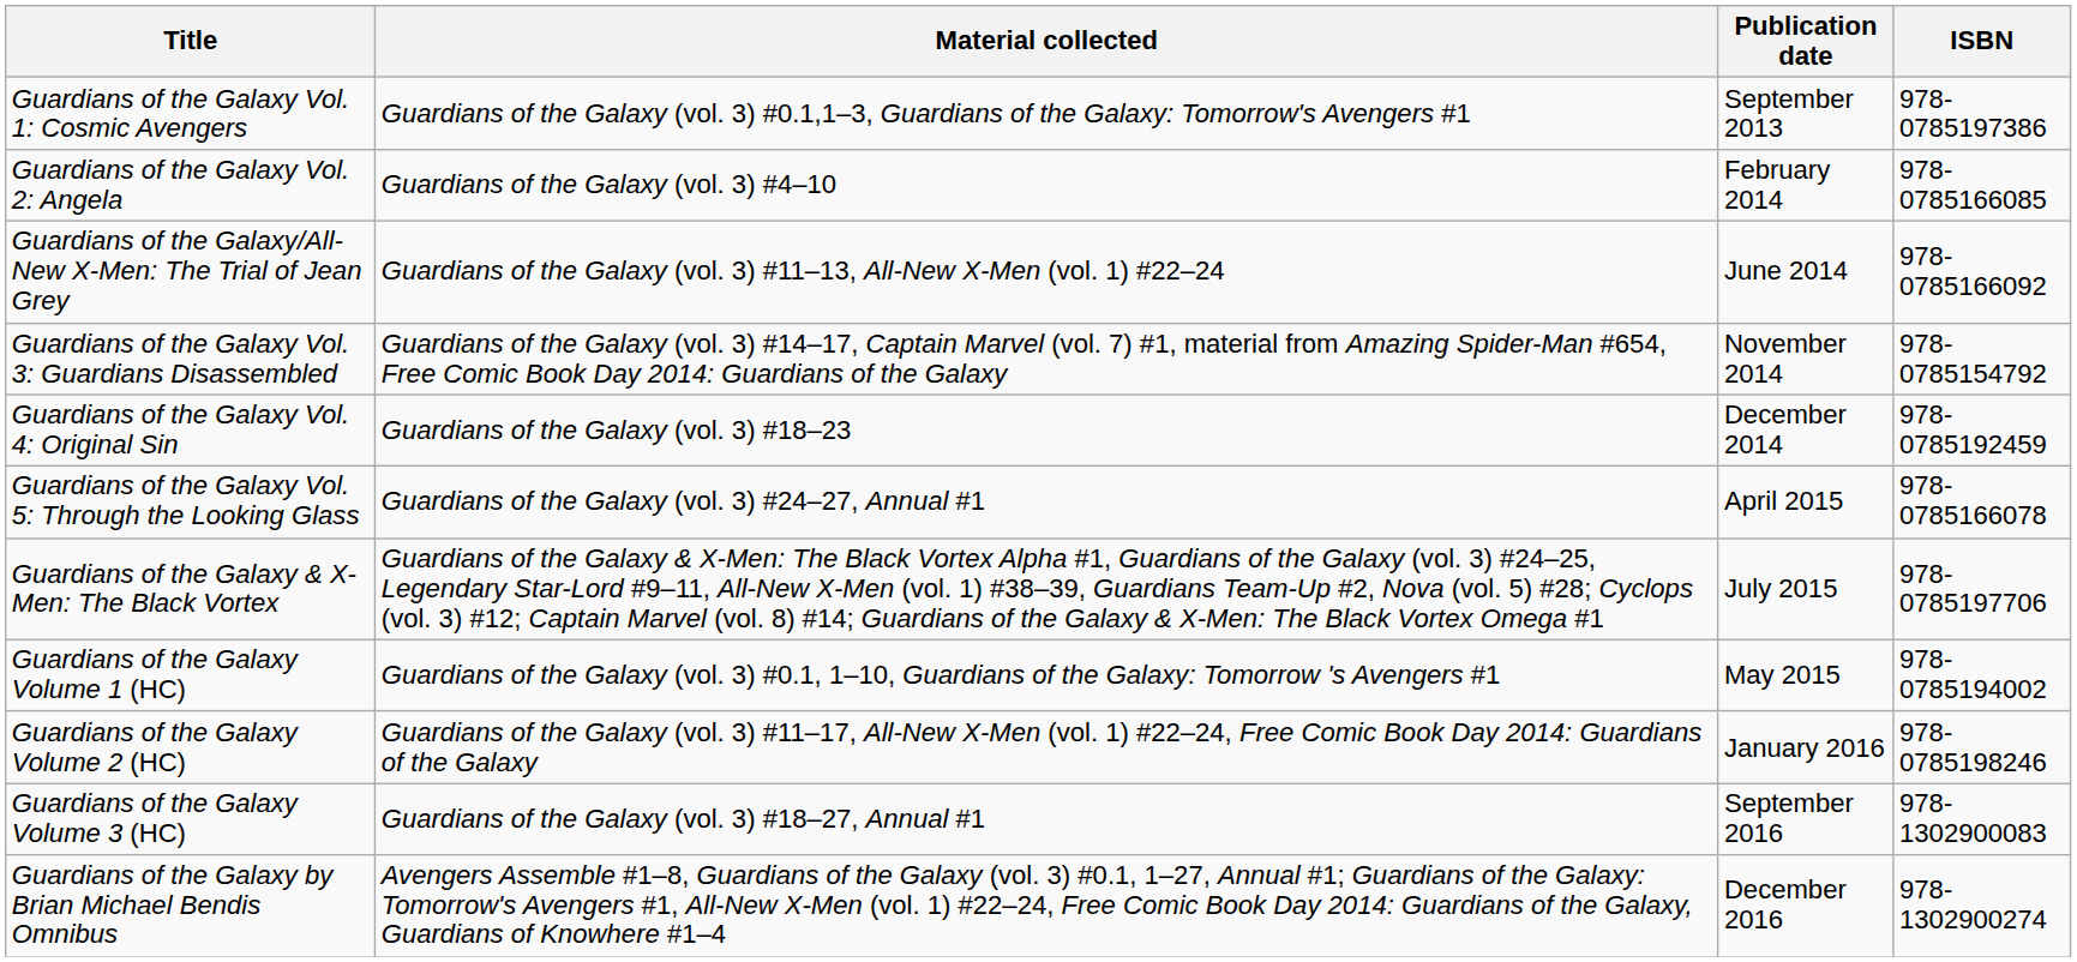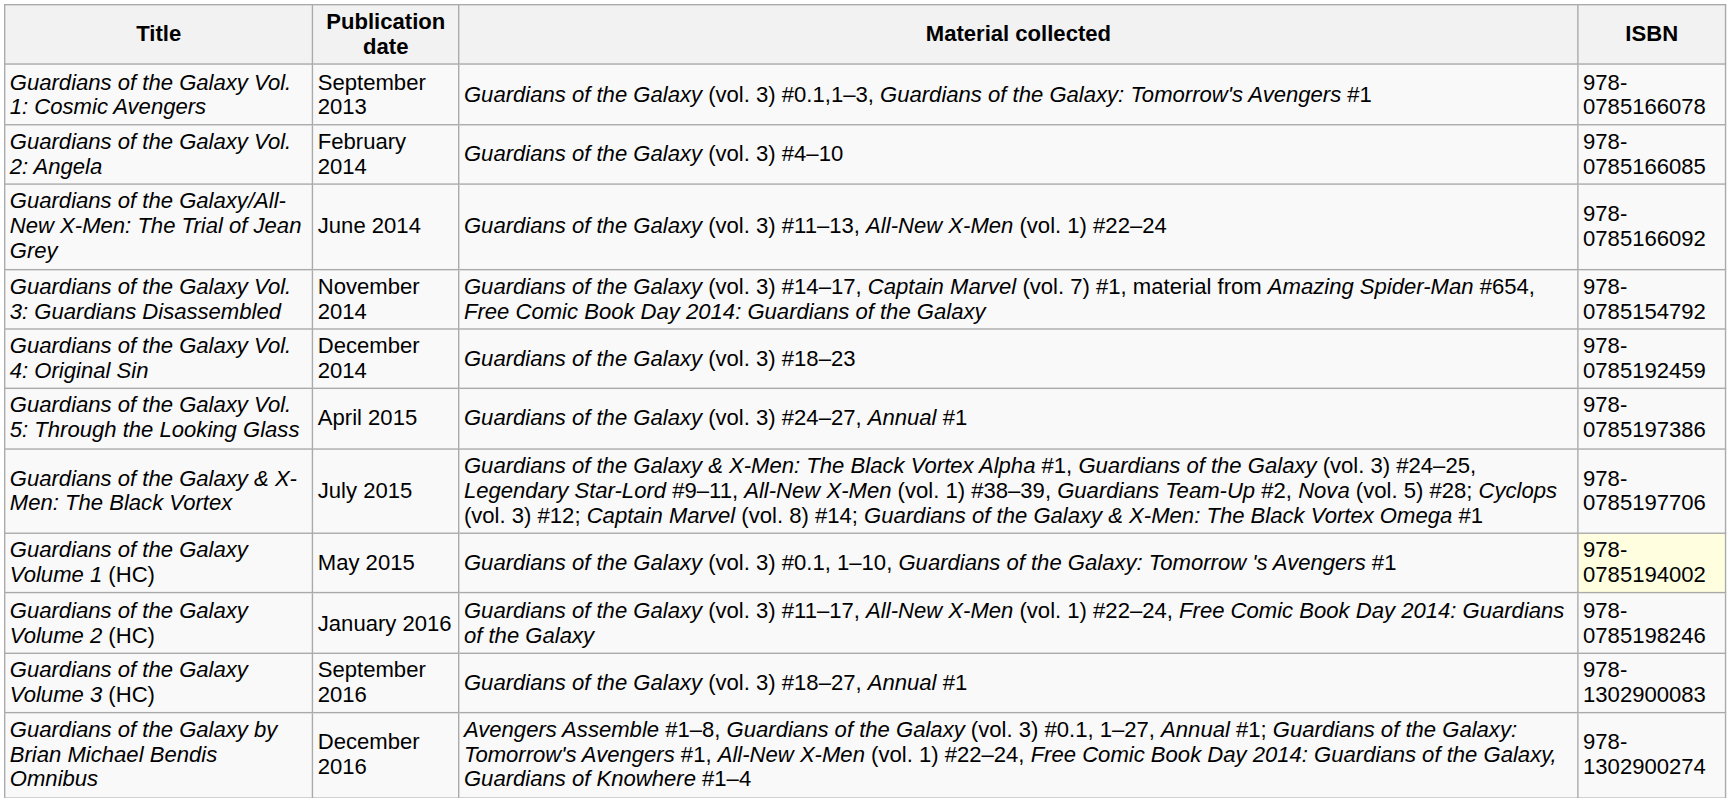 <table class="wikitable">
 <tr>
 <th>Title</th>
+<th>Publication date</th>
 <th>Material collected</th>
-<th>Publication date</th>
 <th>ISBN</th>
 </tr>
 <tr>
 <td><em>Guardians of the Galaxy Vol. 1: Cosmic Avengers</em></td>
+<td>September 2013</td>
 <td><em>Guardians of the Galaxy</em> (vol. 3) #0.1,1–3, <em>Guardians of the Galaxy: Tomorrow's Avengers</em> #1</td>
-<td>September 2013</td>
-<td>978-0785197386</td>
+<td>978-0785166078</td>
 </tr>
 <tr>
 <td><em>Guardians of the Galaxy Vol. 2: Angela</em></td>
+<td>February 2014</td>
 <td><em>Guardians of the Galaxy</em> (vol. 3) #4–10</td>
-<td>February 2014</td>
 <td>978-0785166085</td>
 </tr>
 <tr>
 <td><em>Guardians of the Galaxy/All-New X-Men: The Trial of Jean Grey</em></td>
+<td>June 2014</td>
 <td><em>Guardians of the Galaxy</em> (vol. 3) #11–13, <em>All-New X-Men</em> (vol. 1) #22–24</td>
-<td>June 2014</td>
 <td>978-0785166092</td>
 </tr>
 <tr>
 <td><em>Guardians of the Galaxy Vol. 3: Guardians Disassembled</em></td>
+<td>November 2014</td>
 <td><em>Guardians of the Galaxy</em> (vol. 3) #14–17, <em>Captain Marvel</em> (vol. 7) #1, material from <em>Amazing Spider-Man</em> #654, <em>Free Comic Book Day 2014: Guardians of the Galaxy</em></td>
-<td>November 2014</td>
 <td>978-0785154792</td>
 </tr>
 <tr>
 <td><em>Guardians of the Galaxy Vol. 4: Original Sin</em></td>
+<td>December 2014</td>
 <td><em>Guardians of the Galaxy</em> (vol. 3) #18–23</td>
-<td>December 2014</td>
 <td>978-0785192459</td>
 </tr>
 <tr>
 <td><em>Guardians of the Galaxy Vol. 5: Through the Looking Glass</em></td>
+<td>April 2015</td>
 <td><em>Guardians of the Galaxy</em> (vol. 3) #24–27, <em>Annual</em> #1</td>
-<td>April 2015</td>
-<td>978-0785166078</td>
+<td>978-0785197386</td>
 </tr>
 <tr>
 <td><em>Guardians of the Galaxy & X-Men: The Black Vortex</em></td>
+<td>July 2015</td>
 <td><em>Guardians of the Galaxy & X-Men: The Black Vortex Alpha</em> #1, <em>Guardians of the Galaxy</em> (vol. 3) #24–25, <em>Legendary Star-Lord</em> #9–11, <em>All-New X-Men</em> (vol. 1) #38–39, <em>Guardians Team-Up</em> #2, <em>Nova</em> (vol. 5) #28; <em>Cyclops</em> (vol. 3) #12; <em>Captain Marvel</em> (vol. 8) #14; <em>Guardians of the Galaxy & X-Men: The Black Vortex Omega</em> #1</td>
-<td>July 2015</td>
 <td>978-0785197706</td>
 </tr>
 <tr>
 <td><em>Guardians of the Galaxy Volume 1</em> (HC)</td>
+<td>May 2015</td>
 <td><em>Guardians of the Galaxy</em> (vol. 3) #0.1, 1–10, <em>Guardians of the Galaxy: Tomorrow 's Avengers</em> #1</td>
-<td>May 2015</td>
-<td>978-0785194002</td>
+<td style="background: lightyellow;">978-0785194002</td>
 </tr>
 <tr>
 <td><em>Guardians of the Galaxy Volume 2</em> (HC)</td>
+<td>January 2016</td>
 <td><em>Guardians of the Galaxy</em> (vol. 3) #11–17, <em>All-New X-Men</em> (vol. 1) #22–24, <em>Free Comic Book Day 2014: Guardians of the Galaxy</em></td>
-<td>January 2016</td>
 <td>978-0785198246</td>
 </tr>
 <tr>
 <td><em>Guardians of the Galaxy Volume 3</em> (HC)</td>
+<td>September 2016</td>
 <td><em>Guardians of the Galaxy</em> (vol. 3) #18–27, <em>Annual</em> #1</td>
-<td>September 2016</td>
 <td>978-1302900083</td>
 </tr>
 <tr>
 <td><em>Guardians of the Galaxy by Brian Michael Bendis Omnibus</em></td>
+<td>December 2016</td>
 <td><em>Avengers Assemble</em> #1–8, <em>Guardians of the Galaxy</em> (vol. 3) #0.1, 1–27, <em>Annual</em> #1; <em>Guardians of the Galaxy: Tomorrow's Avengers</em> #1, <em>All-New X-Men</em> (vol. 1) #22–24, <em>Free Comic Book Day 2014: Guardians of the Galaxy,</em> <em>Guardians of Knowhere</em> #1–4</td>
-<td>December 2016</td>
 <td>978-1302900274</td>
 </tr>
 </table>
